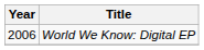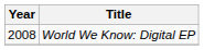 <table class="wikitable">
 <tr>
 <th>Year</th>
 <th>Title</th>
 </tr>
 <tr>
-<td>2006</td>
+<td>2008</td>
 <td><em>World We Know: Digital EP</em></td>
 </tr>
 <tr>
 </tr>
 </table>
